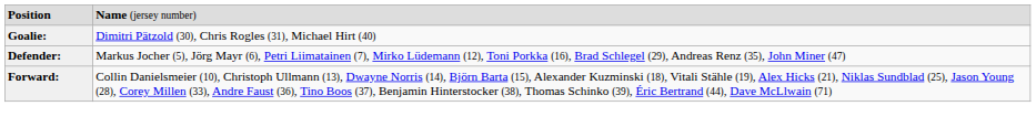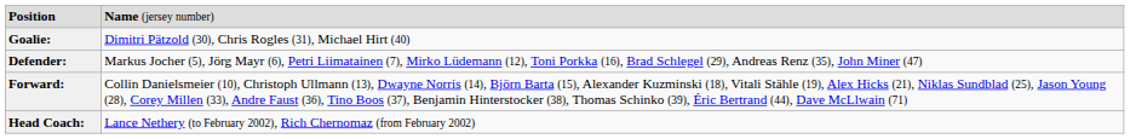 <table class="wikitable" style="font-size: 95%;">
 <tr bgcolor="#dddddd">
 <td width="100" valign="top"><strong>Position</strong></td>
 <td><strong>Name</strong> <small>(jersey number)</small></td>
 </tr>
 <tr>
 <td width="100" valign="top" bgcolor="#f0f0f0"><strong>Goalie:</strong></td>
 <td><a href='#'>Dimitri Pätzold</a> <small>(30)</small>, Chris Rogles <small>(31)</small>, Michael Hirt <small>(40)</small></td>
 </tr>
 <tr>
 <td width="100" valign="top" bgcolor="#f0f0f0"><strong>Defender:</strong></td>
 <td>Markus Jocher <small>(5)</small>, Jörg Mayr <small>(6)</small>, <a href='#'>Petri Liimatainen</a> <small>(7)</small>, <a href='#'>Mirko Lüdemann</a> <small>(12)</small>, <a href='#'>Toni Porkka</a> <small>(16)</small>, <a href='#'>Brad Schlegel</a> <small>(29)</small>, Andreas Renz <small>(35)</small>, <a href='#'>John Miner</a> <small>(47)</small></td>
 </tr>
 <tr>
 <td width="100" valign="top" bgcolor="#f0f0f0"><strong>Forward:</strong></td>
 <td>Collin Danielsmeier <small>(10)</small>, Christoph Ullmann <small>(13)</small>, <a href='#'>Dwayne Norris</a> <small>(14)</small>, <a href='#'>Björn Barta</a> <small>(15)</small>, Alexander Kuzminski <small>(18)</small>, Vitali Stähle <small>(19)</small>, <a href='#'>Alex Hicks</a> <small>(21)</small>, <a href='#'>Niklas Sundblad</a> <small>(25)</small>, <a href='#'>Jason Young</a> <small>(28)</small>, <a href='#'>Corey Millen</a> <small>(33)</small>, <a href='#'>Andre Faust</a> <small>(36)</small>, <a href='#'>Tino Boos</a> <small>(37)</small>, Benjamin Hinterstocker <small>(38)</small>, Thomas Schinko <small>(39)</small>, <a href='#'>Éric Bertrand</a> <small>(44)</small>, <a href='#'>Dave McLlwain</a> <small>(71)</small></td>
 </tr>
+<tr>
+<td width="100" valign="top" bgcolor="#f0f0f0"><strong>Head Coach:</strong></td>
+<td><a href='#'>Lance Nethery</a> <small>(to February 2002)</small>, <a href='#'>Rich Chernomaz</a> <small>(from February 2002)</small></td>
+</tr>
 </table>
